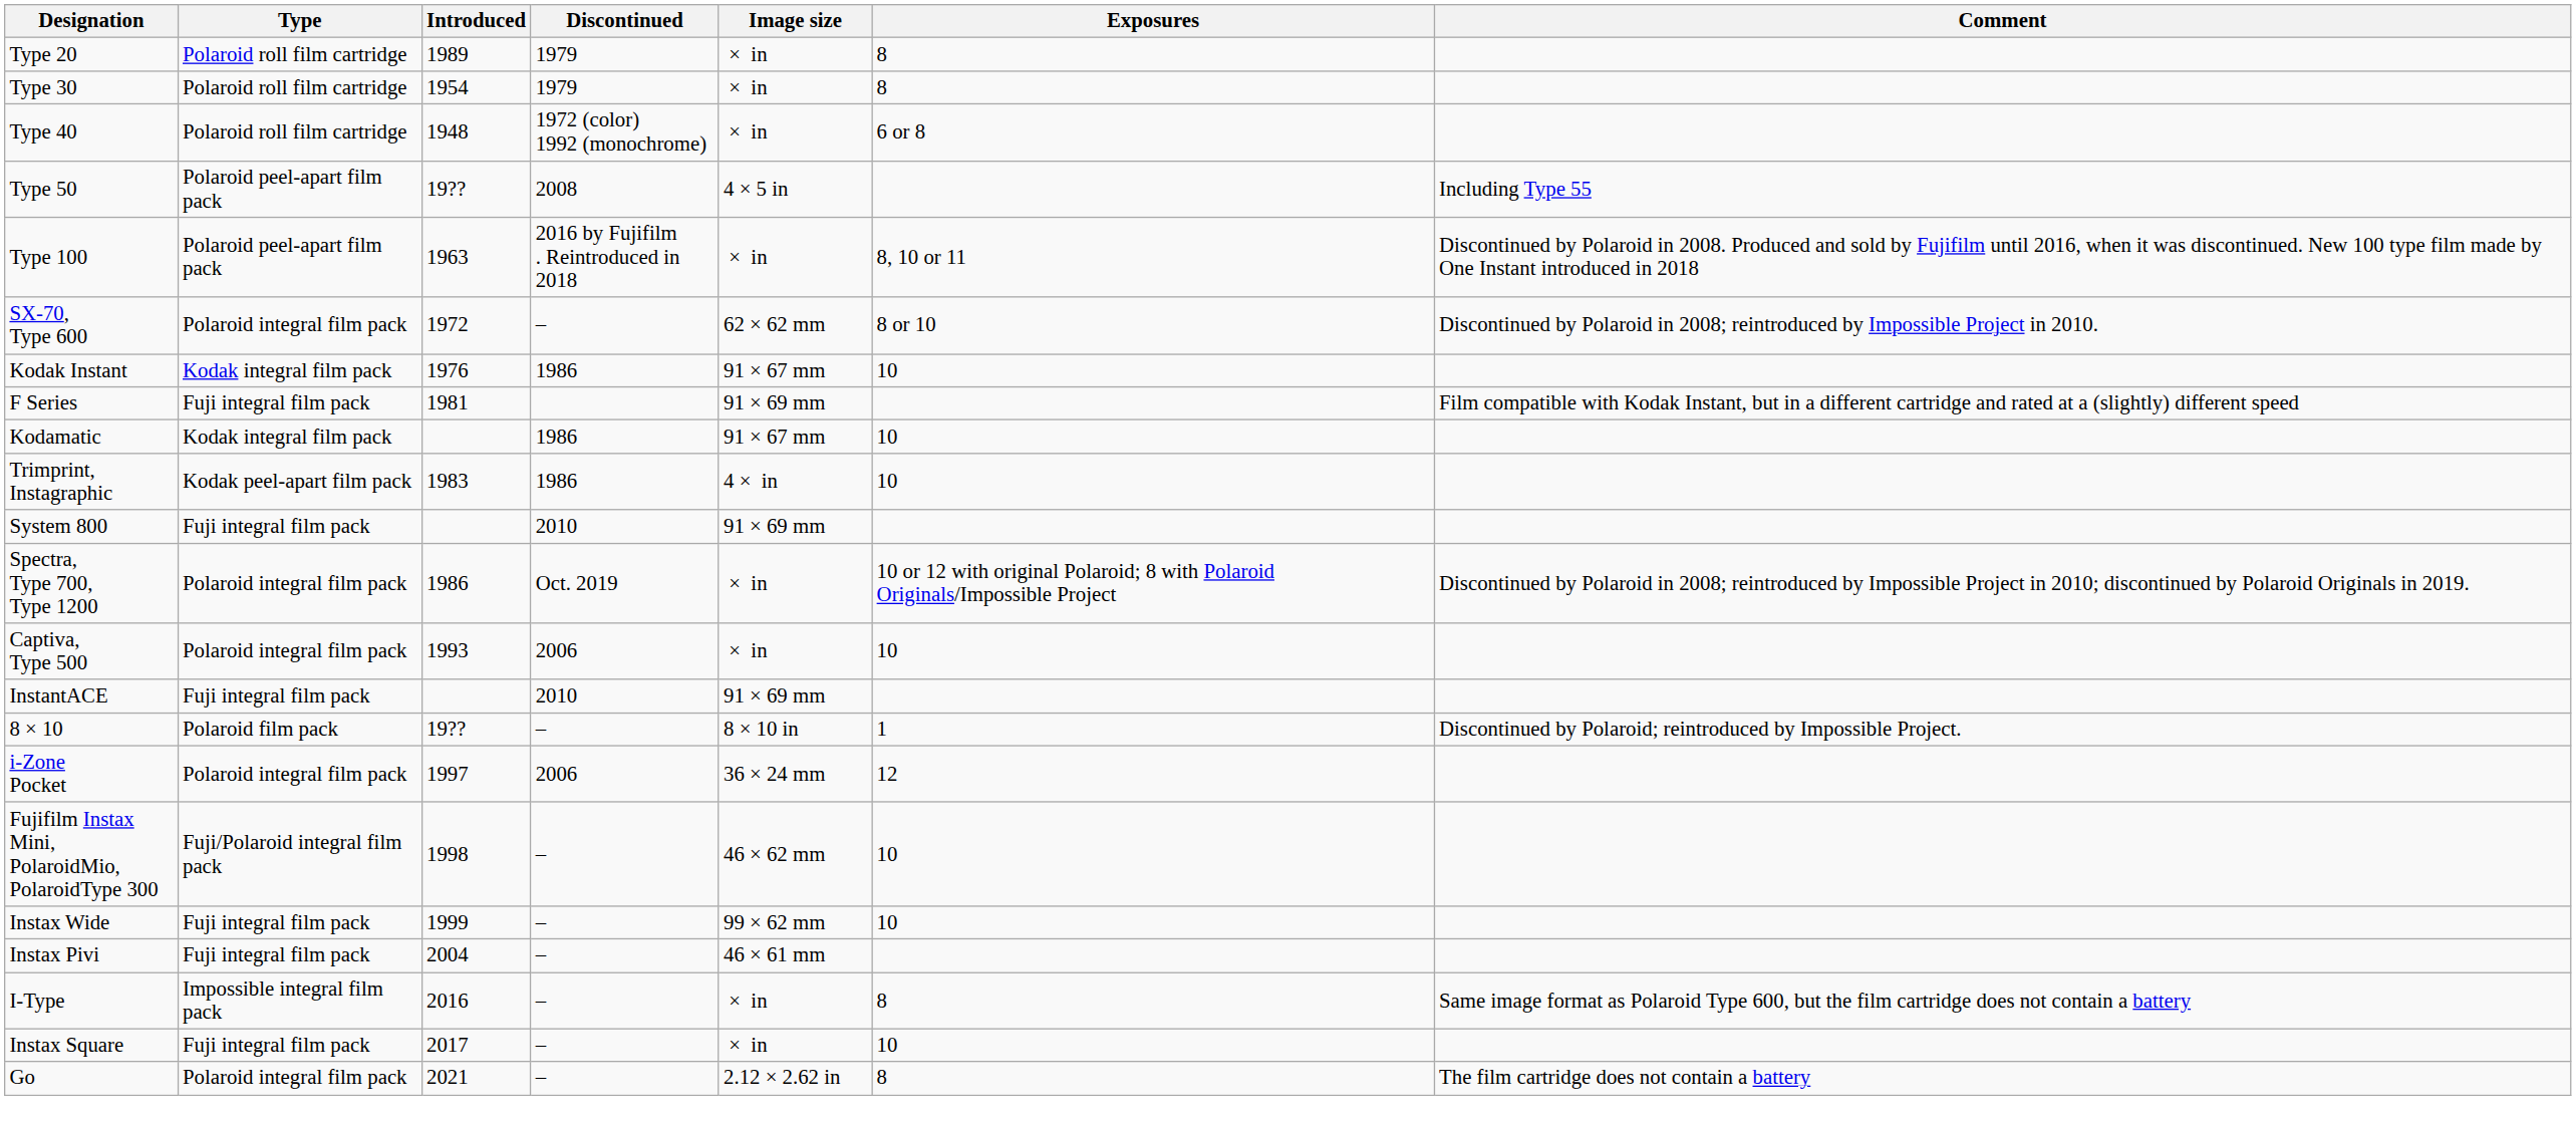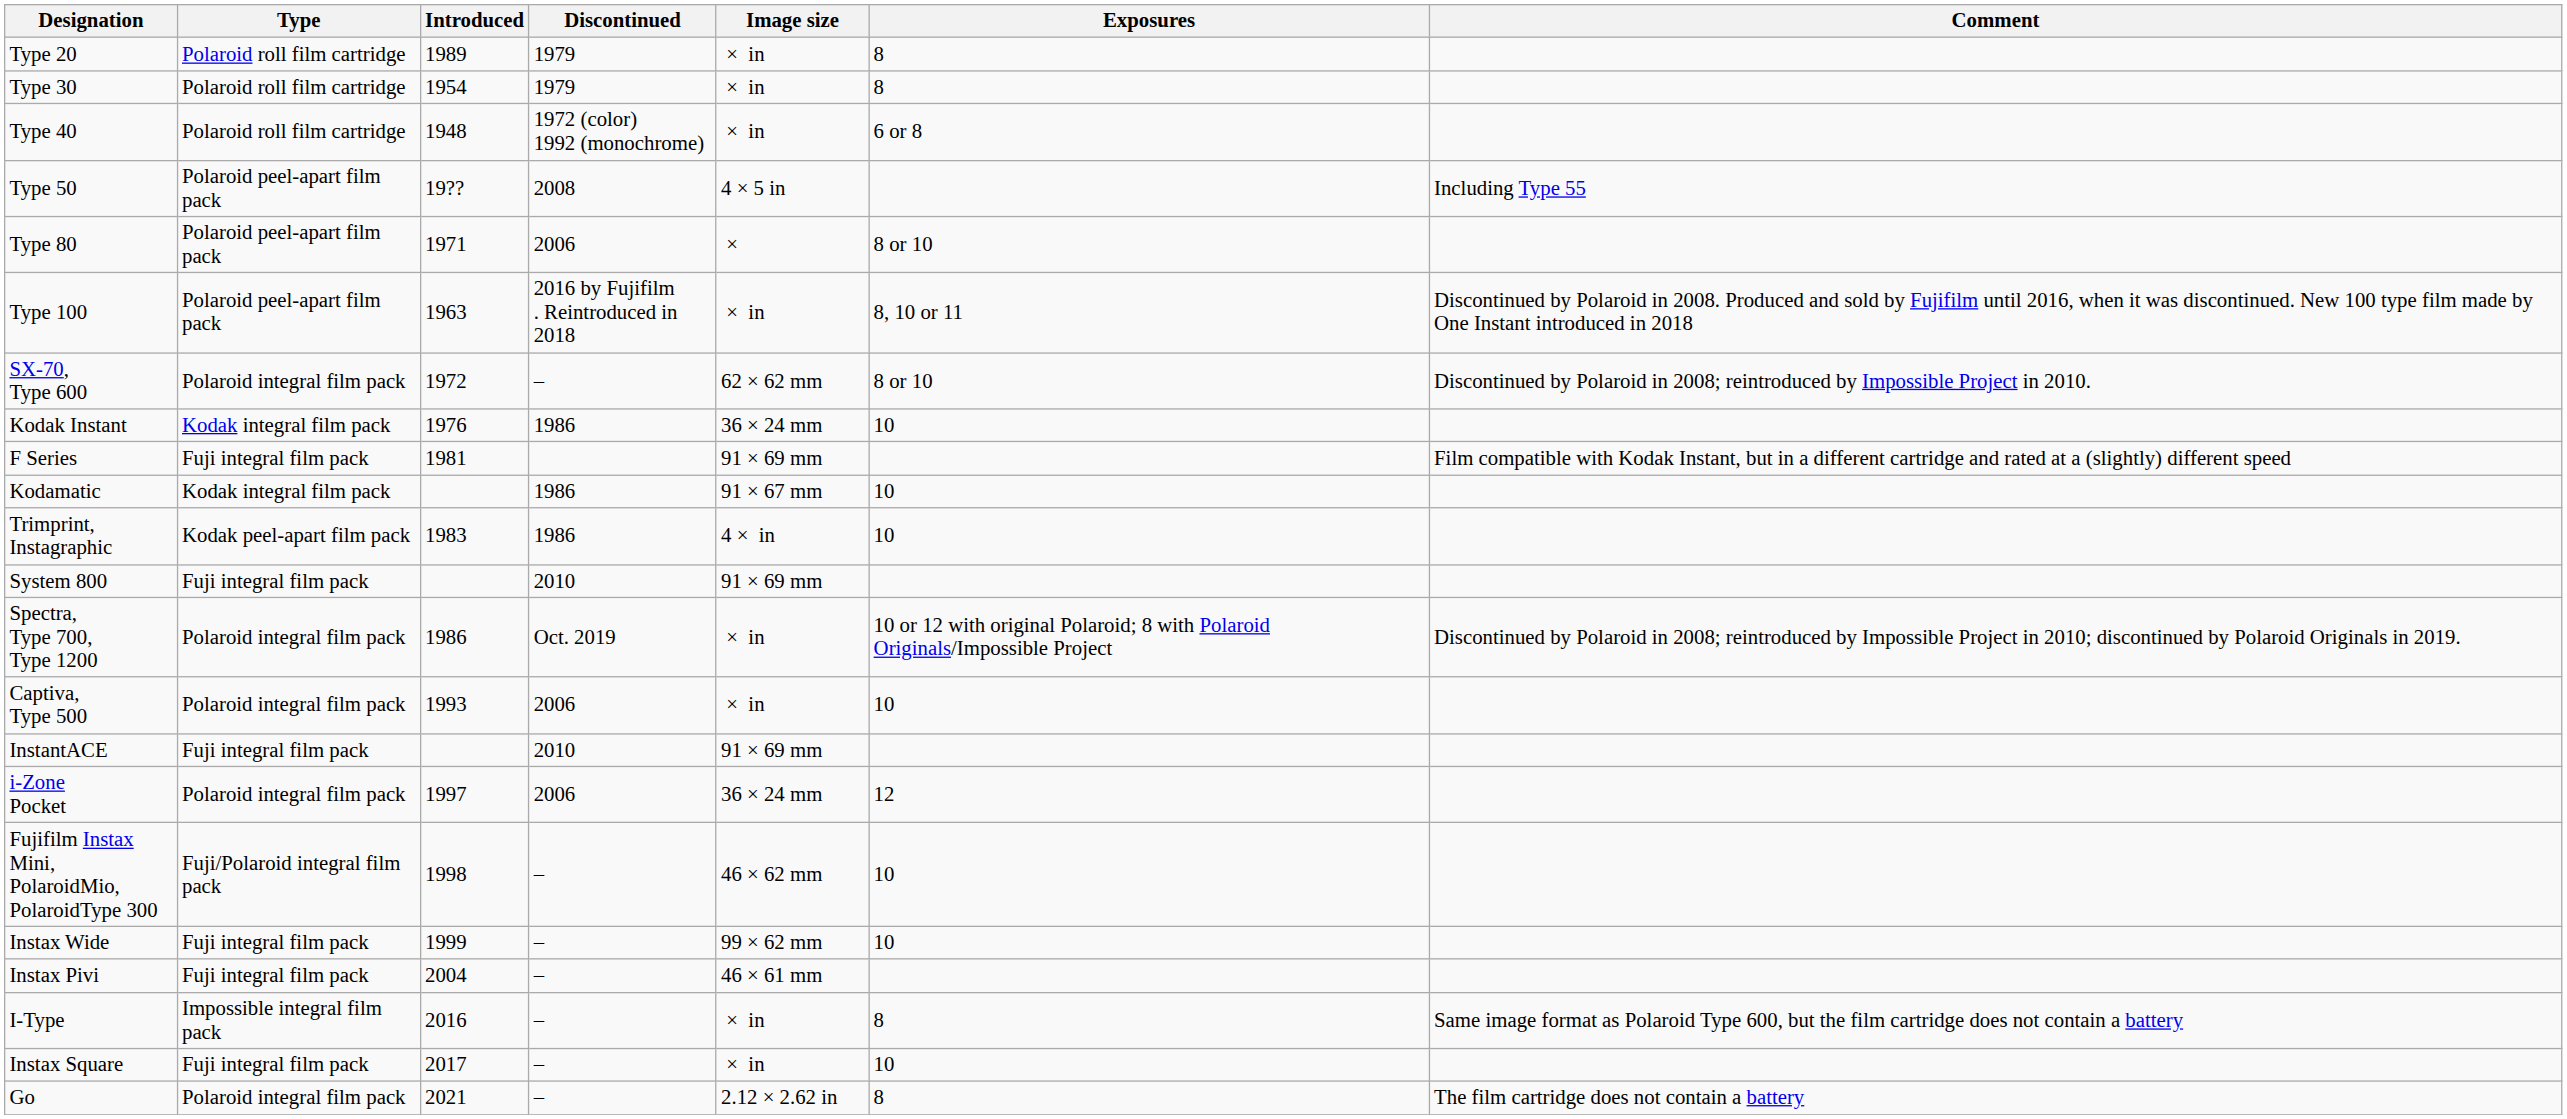 <table class="wikitable sortable">
 <tr>
 <th>Designation</th>
 <th>Type</th>
 <th>Introduced</th>
 <th>Discontinued</th>
 <th scope="col" width="110">Image size</th>
 <th class="unsortable">Exposures</th>
 <th class="unsortable">Comment</th>
 </tr>
 <tr>
 <td>Type 20</td>
 <td><a href='#'>Polaroid</a> roll film cartridge</td>
 <td>1989</td>
 <td>1979</td>
 <td> ×  in</td>
 <td>8</td>
 <td></td>
 </tr>
 <tr>
 <td>Type 30</td>
 <td>Polaroid roll film cartridge</td>
 <td>1954</td>
 <td>1979</td>
 <td> ×  in</td>
 <td>8</td>
 <td></td>
 </tr>
 <tr>
 <td>Type 40</td>
 <td>Polaroid roll film cartridge</td>
 <td>1948</td>
 <td>1972 (color)<br>1992 (monochrome)</td>
 <td> ×  in</td>
 <td>6 or 8</td>
 <td></td>
 </tr>
 <tr>
 <td>Type 50</td>
 <td>Polaroid peel-apart film pack</td>
 <td>19??</td>
 <td>2008</td>
 <td>4 × 5 in</td>
 <td></td>
 <td>Including <a href='#'>Type 55</a></td>
 </tr>
 <tr>
+<td>Type 80</td>
+<td>Polaroid peel-apart film pack</td>
+<td>1971</td>
+<td>2006</td>
+<td> × </td>
+<td>8 or 10</td>
+<td></td>
+</tr>
+<tr>
 <td>Type 100</td>
 <td>Polaroid peel-apart film pack</td>
 <td>1963</td>
 <td>2016 by Fujifilm<br>. Reintroduced in 2018</td>
 <td> ×  in</td>
 <td>8, 10 or 11</td>
 <td>Discontinued by Polaroid in 2008. Produced and sold by <a href='#'>Fujifilm</a> until 2016, when it was discontinued. New 100 type film made by One Instant introduced in 2018</td>
 </tr>
 <tr>
 <td><a href='#'>SX-70</a>,<br>Type 600</td>
 <td>Polaroid integral film pack</td>
 <td>1972</td>
 <td>–</td>
 <td>62 × 62 mm</td>
 <td>8 or 10</td>
 <td>Discontinued by Polaroid in 2008; reintroduced by <a href='#'>Impossible Project</a> in 2010.</td>
 </tr>
 <tr>
 <td>Kodak Instant</td>
 <td><a href='#'>Kodak</a> integral film pack</td>
 <td>1976</td>
 <td>1986</td>
-<td>91 × 67 mm</td>
+<td>36 × 24 mm</td>
 <td>10</td>
 <td></td>
 </tr>
 <tr>
 <td>F Series</td>
 <td>Fuji integral film pack</td>
 <td>1981</td>
 <td></td>
 <td>91 × 69 mm</td>
 <td></td>
 <td>Film compatible with Kodak Instant, but in a different cartridge and rated at a (slightly) different speed</td>
 </tr>
 <tr>
 <td>Kodamatic</td>
 <td>Kodak integral film pack</td>
 <td></td>
 <td>1986</td>
 <td>91 × 67 mm</td>
 <td>10</td>
 <td></td>
 </tr>
 <tr>
 <td>Trimprint,<br>Instagraphic</td>
 <td>Kodak peel-apart film pack</td>
 <td>1983</td>
 <td>1986</td>
 <td>4 ×  in</td>
 <td>10</td>
 <td></td>
 </tr>
 <tr>
 <td>System 800</td>
 <td>Fuji integral film pack</td>
 <td></td>
 <td>2010</td>
 <td>91 × 69 mm</td>
 <td></td>
 <td></td>
 </tr>
 <tr>
 <td>Spectra,<br>Type 700,<br>Type 1200</td>
 <td>Polaroid integral film pack</td>
 <td>1986</td>
 <td>Oct. 2019</td>
 <td> ×  in</td>
 <td>10 or 12 with original Polaroid; 8 with <a href='#'>Polaroid Originals</a>/Impossible Project</td>
 <td>Discontinued by Polaroid in 2008; reintroduced by Impossible Project in 2010; discontinued by Polaroid Originals in 2019.</td>
 </tr>
 <tr>
 <td>Captiva,<br>Type 500</td>
 <td>Polaroid integral film pack</td>
 <td>1993</td>
 <td>2006</td>
 <td> ×  in</td>
 <td>10</td>
 <td></td>
 </tr>
 <tr>
 <td>InstantACE</td>
 <td>Fuji integral film pack</td>
 <td></td>
 <td>2010</td>
 <td>91 × 69 mm</td>
 <td></td>
 <td></td>
 </tr>
 <tr>
-<td>8 × 10 </td>
-<td>Polaroid film pack</td>
-<td>19??</td>
-<td>–</td>
-<td>8 × 10 in</td>
-<td>1</td>
-<td>Discontinued by Polaroid; reintroduced by Impossible Project.</td>
-</tr>
-<tr>
 <td><a href='#'>i-Zone</a><br>Pocket</td>
 <td>Polaroid integral film pack</td>
 <td>1997</td>
 <td>2006</td>
 <td>36 × 24 mm</td>
 <td>12</td>
 <td></td>
 </tr>
 <tr>
 <td>Fujifilm <a href='#'>Instax</a> Mini,<br>PolaroidMio,<br>PolaroidType 300</td>
 <td>Fuji/Polaroid integral film pack</td>
 <td>1998</td>
 <td>–</td>
 <td>46 × 62 mm</td>
 <td>10</td>
 <td></td>
 </tr>
 <tr>
 <td>Instax Wide</td>
 <td>Fuji integral film pack</td>
 <td>1999</td>
 <td>–</td>
 <td>99 × 62 mm</td>
 <td>10</td>
 <td></td>
 </tr>
 <tr>
 <td>Instax Pivi</td>
 <td>Fuji integral film pack</td>
 <td>2004</td>
 <td>–</td>
 <td>46 × 61 mm</td>
 <td></td>
 <td></td>
 </tr>
 <tr>
 <td>I-Type</td>
 <td>Impossible integral film pack</td>
 <td>2016</td>
 <td>–</td>
 <td> ×  in</td>
 <td>8</td>
 <td>Same image format as Polaroid Type 600, but the film cartridge does not contain a <a href='#'>battery</a></td>
 </tr>
 <tr>
 <td>Instax Square</td>
 <td>Fuji integral film pack</td>
 <td>2017</td>
 <td>–</td>
 <td> ×  in</td>
 <td>10</td>
 <td></td>
 </tr>
 <tr>
 <td>Go</td>
 <td>Polaroid integral film pack</td>
 <td>2021</td>
 <td>–</td>
 <td>2.12 × 2.62 in</td>
 <td>8</td>
 <td>The film cartridge does not contain a <a href='#'>battery</a></td>
 </tr>
 </table>
